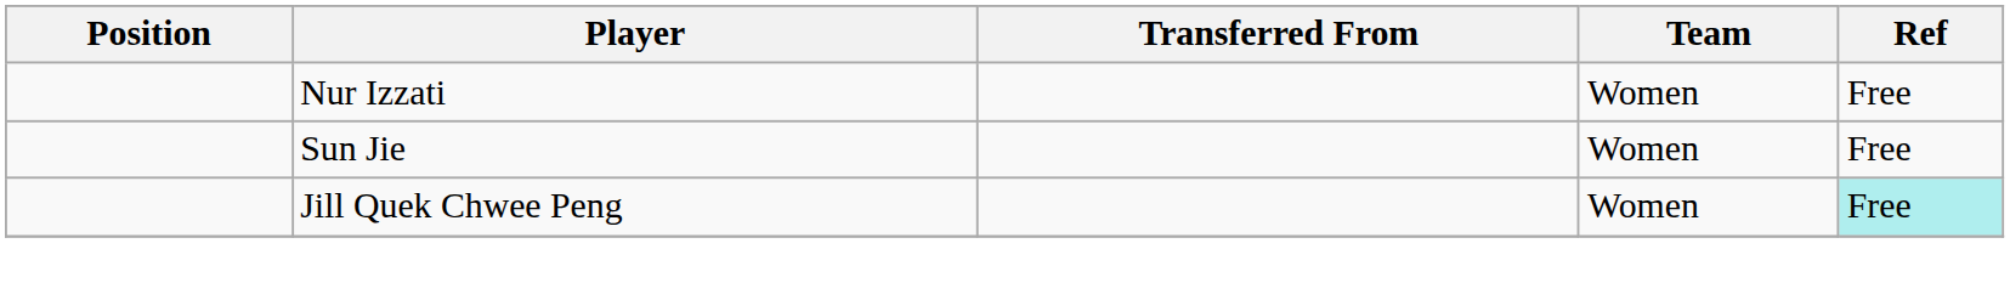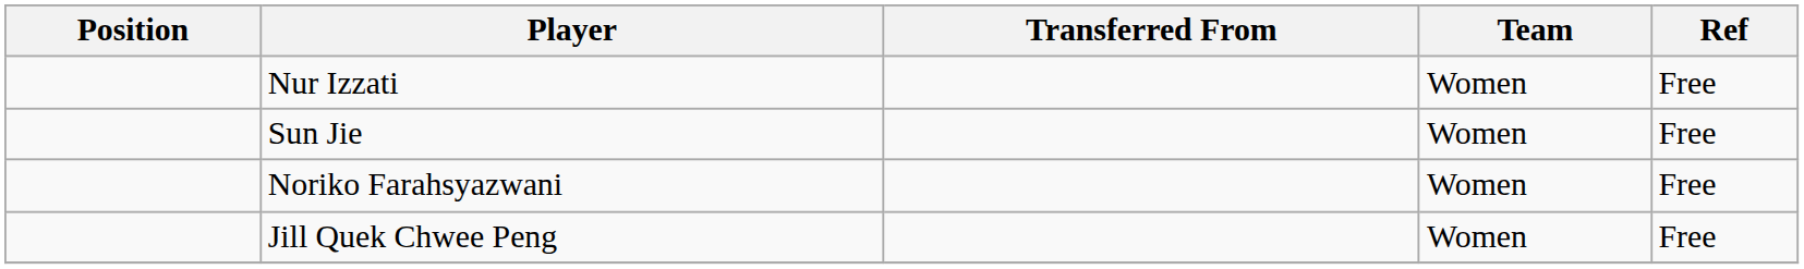 <table class="wikitable sortable" style="width:70%; text-align:center; font-size:100%; text-align:left;">
 <tr>
 <th>Position</th>
 <th>Player</th>
 <th>Transferred From</th>
 <th>Team</th>
 <th>Ref</th>
 </tr>
 <tr>
 <td></td>
 <td> Nur Izzati</td>
 <td></td>
 <td>Women</td>
 <td>Free</td>
 </tr>
 <tr>
 <td></td>
 <td> Sun Jie</td>
 <td></td>
 <td>Women</td>
 <td>Free</td>
 </tr>
 <tr>
 <td></td>
+<td> Noriko Farahsyazwani</td>
+<td></td>
+<td>Women</td>
+<td>Free</td>
+</tr>
+<tr>
+<td></td>
 <td> Jill Quek Chwee Peng</td>
 <td></td>
 <td>Women</td>
-<td style="background: paleturquoise;">Free</td>
+<td>Free</td>
 </tr>
 <tr>
 </tr>
 </table>
